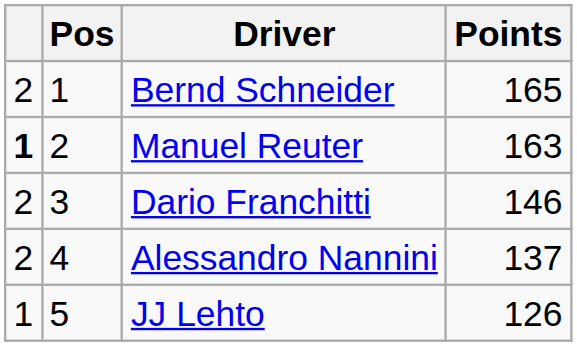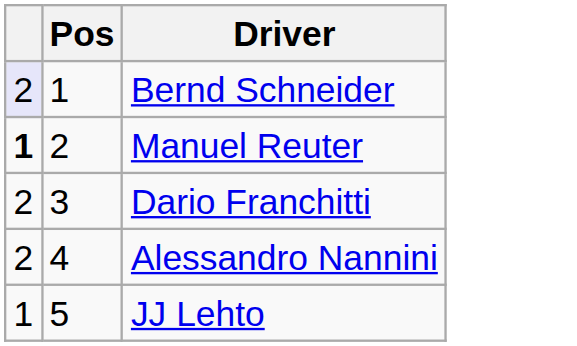 <table class="wikitable" style="font-size: 95%;">
 <tr>
 <th></th>
 <th>Pos</th>
 <th>Driver</th>
-<th>Points</th>
 </tr>
 <tr>
-<td align="left"> 2</td>
+<td align="left" style="background: lavender;"> 2</td>
 <td>1</td>
 <td> <a href='#'>Bernd Schneider</a></td>
-<td align="right">165</td>
 </tr>
 <tr>
 <td align="left"><strong> 1</strong></td>
 <td>2</td>
 <td> <a href='#'>Manuel Reuter</a></td>
-<td align="right">163</td>
 </tr>
 <tr>
 <td align="left"> 2</td>
 <td>3</td>
 <td> <a href='#'>Dario Franchitti</a></td>
-<td align="right">146</td>
 </tr>
 <tr>
 <td align="left"> 2</td>
 <td>4</td>
 <td> <a href='#'>Alessandro Nannini</a></td>
-<td align="right">137</td>
 </tr>
 <tr>
 <td align="left"> 1</td>
 <td>5</td>
 <td> <a href='#'>JJ Lehto</a></td>
-<td align="right">126</td>
 </tr>
 </table>
